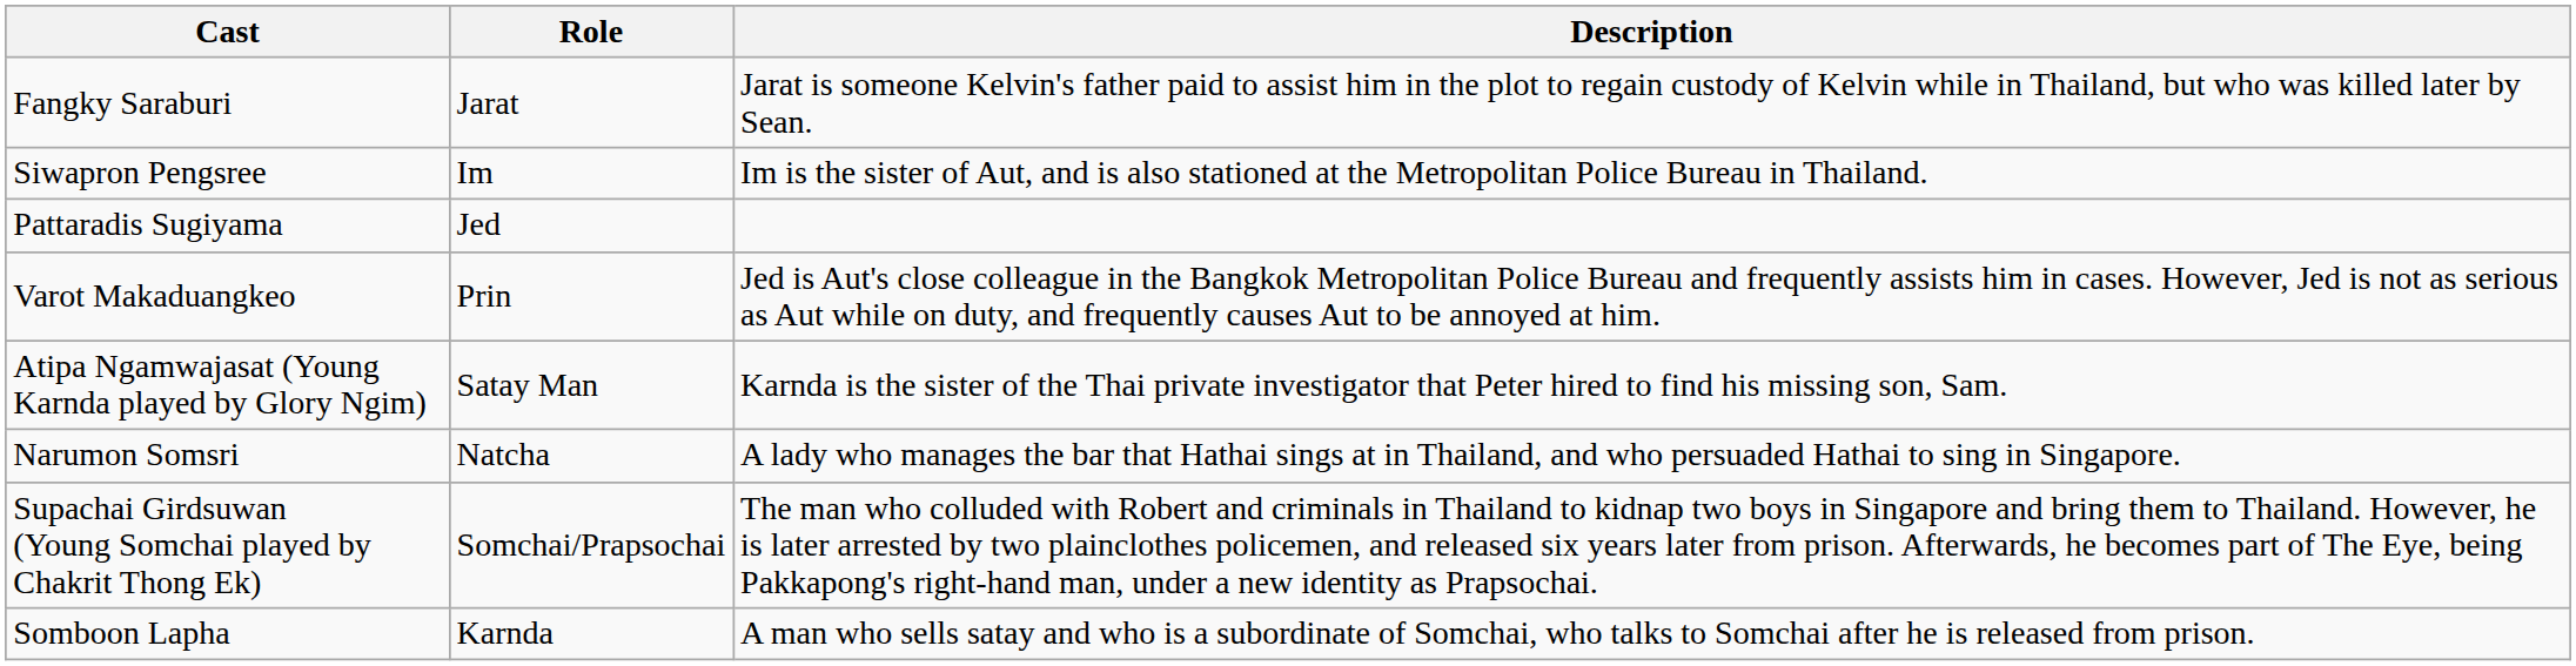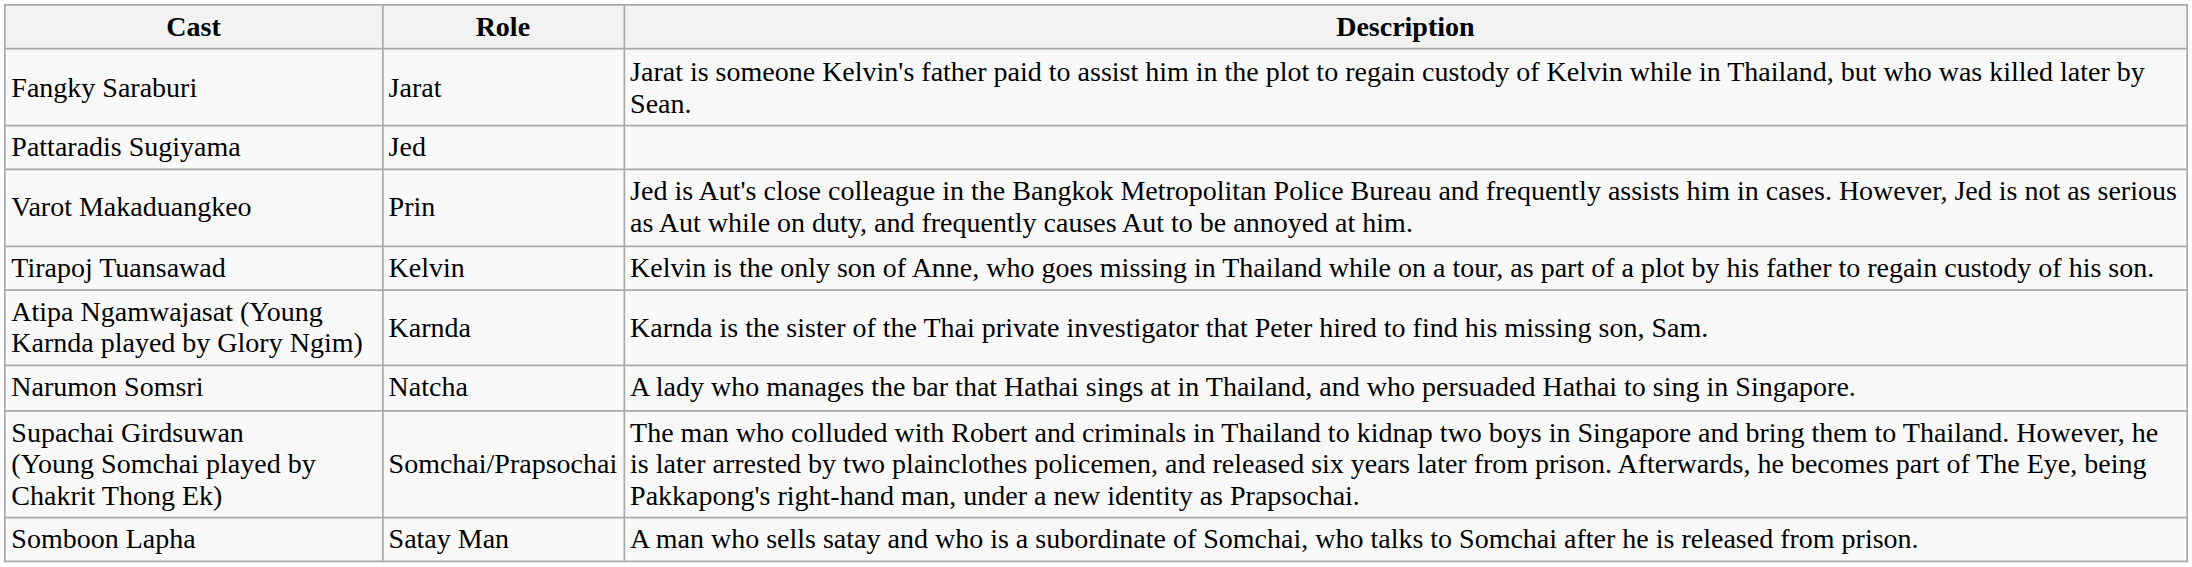 <table class="wikitable">
 <tr>
 <th>Cast</th>
 <th>Role</th>
 <th>Description</th>
 </tr>
 <tr>
 <td>Fangky Saraburi</td>
 <td>Jarat</td>
 <td>Jarat is someone Kelvin's father paid to assist him in the plot to regain custody of Kelvin while in Thailand, but who was killed later by Sean.</td>
 </tr>
 <tr>
-<td>Siwapron Pengsree</td>
-<td>Im</td>
-<td>Im is the sister of Aut, and is also stationed at the Metropolitan Police Bureau in Thailand.</td>
-</tr>
-<tr>
 <td>Pattaradis Sugiyama</td>
 <td>Jed</td>
 <td></td>
 </tr>
 <tr>
 <td>Varot Makaduangkeo</td>
 <td>Prin</td>
 <td>Jed is Aut's close colleague in the Bangkok Metropolitan Police Bureau and frequently assists him in cases. However, Jed is not as serious as Aut while on duty, and frequently causes Aut to be annoyed at him.</td>
 </tr>
 <tr>
+<td>Tirapoj Tuansawad</td>
+<td>Kelvin</td>
+<td>Kelvin is the only son of Anne, who goes missing in Thailand while on a tour, as part of a plot by his father to regain custody of his son.</td>
+</tr>
+<tr>
 <td>Atipa Ngamwajasat (Young Karnda played by Glory Ngim)</td>
-<td>Satay Man</td>
+<td>Karnda</td>
 <td>Karnda is the sister of the Thai private investigator that Peter hired to find his missing son, Sam.</td>
 </tr>
 <tr>
 <td>Narumon Somsri</td>
 <td>Natcha</td>
 <td>A lady who manages the bar that Hathai sings at in Thailand, and who persuaded Hathai to sing in Singapore.</td>
 </tr>
 <tr>
 <td>Supachai Girdsuwan<br>(Young Somchai played by Chakrit Thong Ek)</td>
 <td>Somchai/Prapsochai</td>
 <td>The man who colluded with Robert and criminals in Thailand to kidnap two boys in Singapore and bring them to Thailand. However, he is later arrested by two plainclothes policemen, and released six years later from prison. Afterwards, he becomes part of The Eye, being Pakkapong's right-hand man, under a new identity as Prapsochai.</td>
 </tr>
 <tr>
 <td>Somboon Lapha</td>
-<td>Karnda</td>
+<td>Satay Man</td>
 <td>A man who sells satay and who is a subordinate of Somchai, who talks to Somchai after he is released from prison.</td>
 </tr>
 </table>
